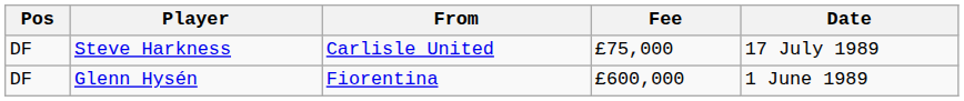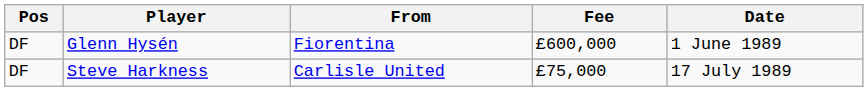 <table width=50% class="wikitable" style="text-align:center; font-size:95%; text-align:left">
 <tr>
 <th><strong>Pos</strong></th>
 <th><strong>Player</strong></th>
 <th><strong>From</strong></th>
 <th><strong>Fee</strong></th>
 <th><strong>Date</strong></th>
 </tr>
 <tr --->
 <td>DF</td>
+<td> <a href='#'>Glenn Hysén</a></td>
+<td> <a href='#'>Fiorentina</a></td>
+<td>£600,000</td>
+<td>1 June 1989</td>
+</tr>
+<tr --->
+<td>DF</td>
 <td> <a href='#'>Steve Harkness</a></td>
 <td> <a href='#'>Carlisle United</a></td>
 <td>£75,000</td>
 <td>17 July 1989</td>
 </tr>
-<tr --->
-<td>DF</td>
-<td> <a href='#'>Glenn Hysén</a></td>
-<td> <a href='#'>Fiorentina</a></td>
-<td>£600,000</td>
-<td>1 June 1989</td>
-</tr>
 </table>
